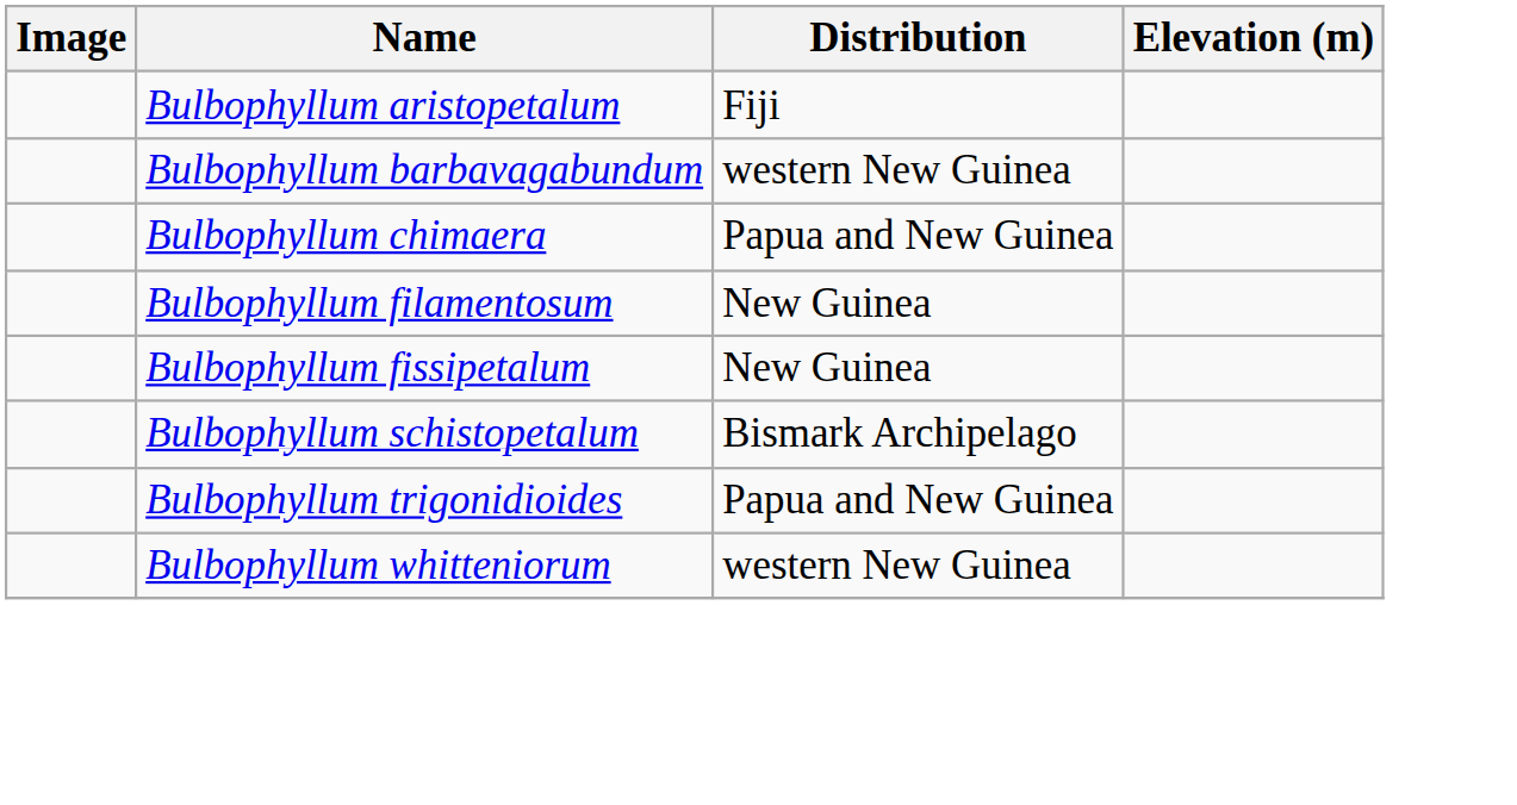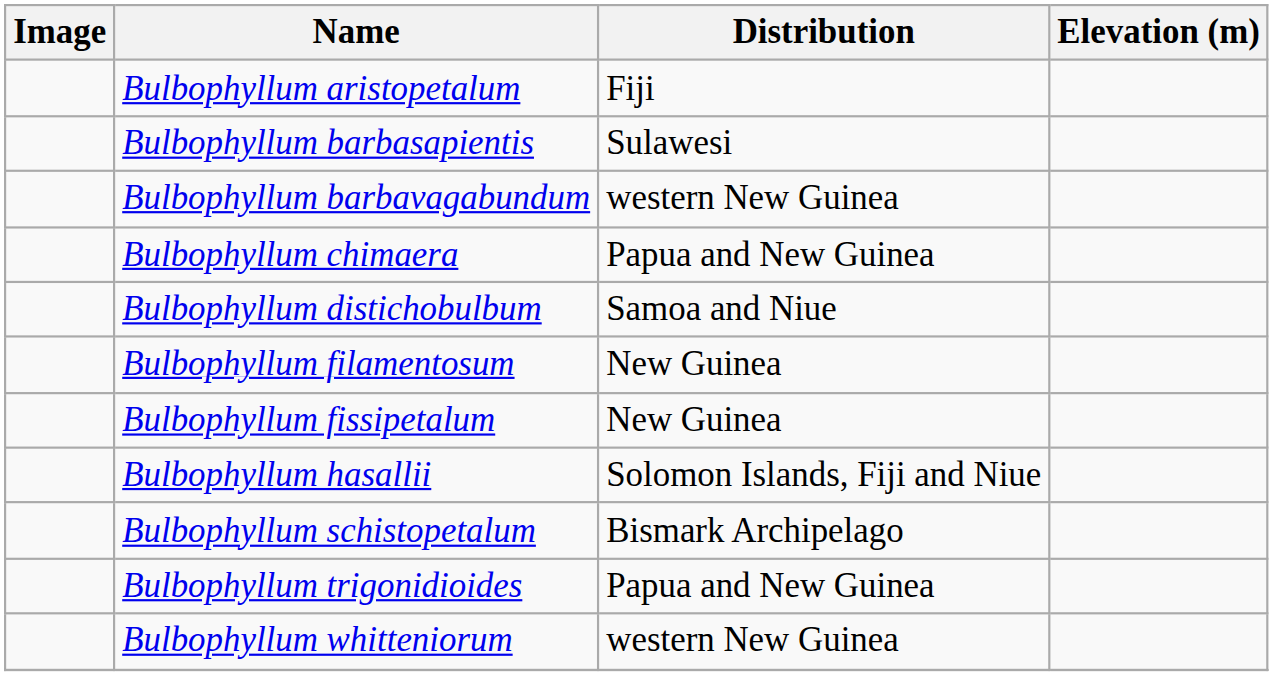 <table class="wikitable collapsible">
 <tr>
 <th>Image</th>
 <th>Name</th>
 <th>Distribution</th>
 <th>Elevation (m)</th>
 </tr>
 <tr>
 <td></td>
 <td><em><a href='#'>Bulbophyllum aristopetalum</a></em> </td>
 <td>Fiji</td>
+<td></td>
+</tr>
+<tr>
+<td></td>
+<td><em><a href='#'>Bulbophyllum barbasapientis</a></em> </td>
+<td>Sulawesi</td>
 <td></td>
 </tr>
 <tr>
 <td></td>
 <td><em><a href='#'>Bulbophyllum barbavagabundum</a></em> </td>
 <td>western New Guinea</td>
 <td></td>
 </tr>
 <tr>
 <td></td>
 <td><em><a href='#'>Bulbophyllum chimaera</a></em> </td>
 <td>Papua and New Guinea</td>
 <td></td>
 </tr>
 <tr>
 <td></td>
+<td><em><a href='#'>Bulbophyllum distichobulbum</a></em> </td>
+<td>Samoa and Niue</td>
+<td></td>
+</tr>
+<tr>
+<td></td>
 <td><em><a href='#'>Bulbophyllum filamentosum</a></em> </td>
 <td>New Guinea</td>
 <td></td>
 </tr>
 <tr>
 <td></td>
 <td><em><a href='#'>Bulbophyllum fissipetalum</a></em> </td>
 <td>New Guinea</td>
+<td></td>
+</tr>
+<tr>
+<td></td>
+<td><em><a href='#'>Bulbophyllum hasallii</a></em> </td>
+<td>Solomon Islands, Fiji and Niue</td>
 <td></td>
 </tr>
 <tr>
 <td></td>
 <td><em><a href='#'>Bulbophyllum schistopetalum</a></em> </td>
 <td>Bismark Archipelago</td>
 <td></td>
 </tr>
 <tr>
 <td></td>
 <td><em><a href='#'>Bulbophyllum trigonidioides</a></em> </td>
 <td>Papua and New Guinea</td>
 <td></td>
 </tr>
 <tr>
 <td></td>
 <td><em><a href='#'>Bulbophyllum whitteniorum</a></em> </td>
 <td>western New Guinea</td>
 <td></td>
 </tr>
 <tr>
 </tr>
 </table>
